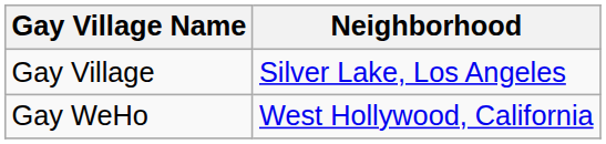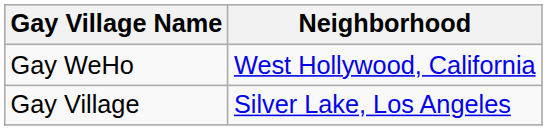 <table class="wikitable">
 <tr>
 <th>Gay Village Name</th>
 <th>Neighborhood</th>
 </tr>
 <tr>
+<td>Gay WeHo</td>
+<td><a href='#'>West Hollywood, California</a></td>
+</tr>
+<tr>
 <td>Gay Village</td>
 <td><a href='#'>Silver Lake, Los Angeles</a></td>
 </tr>
-<tr>
-<td>Gay WeHo</td>
-<td><a href='#'>West Hollywood, California</a></td>
-</tr>
 </table>
